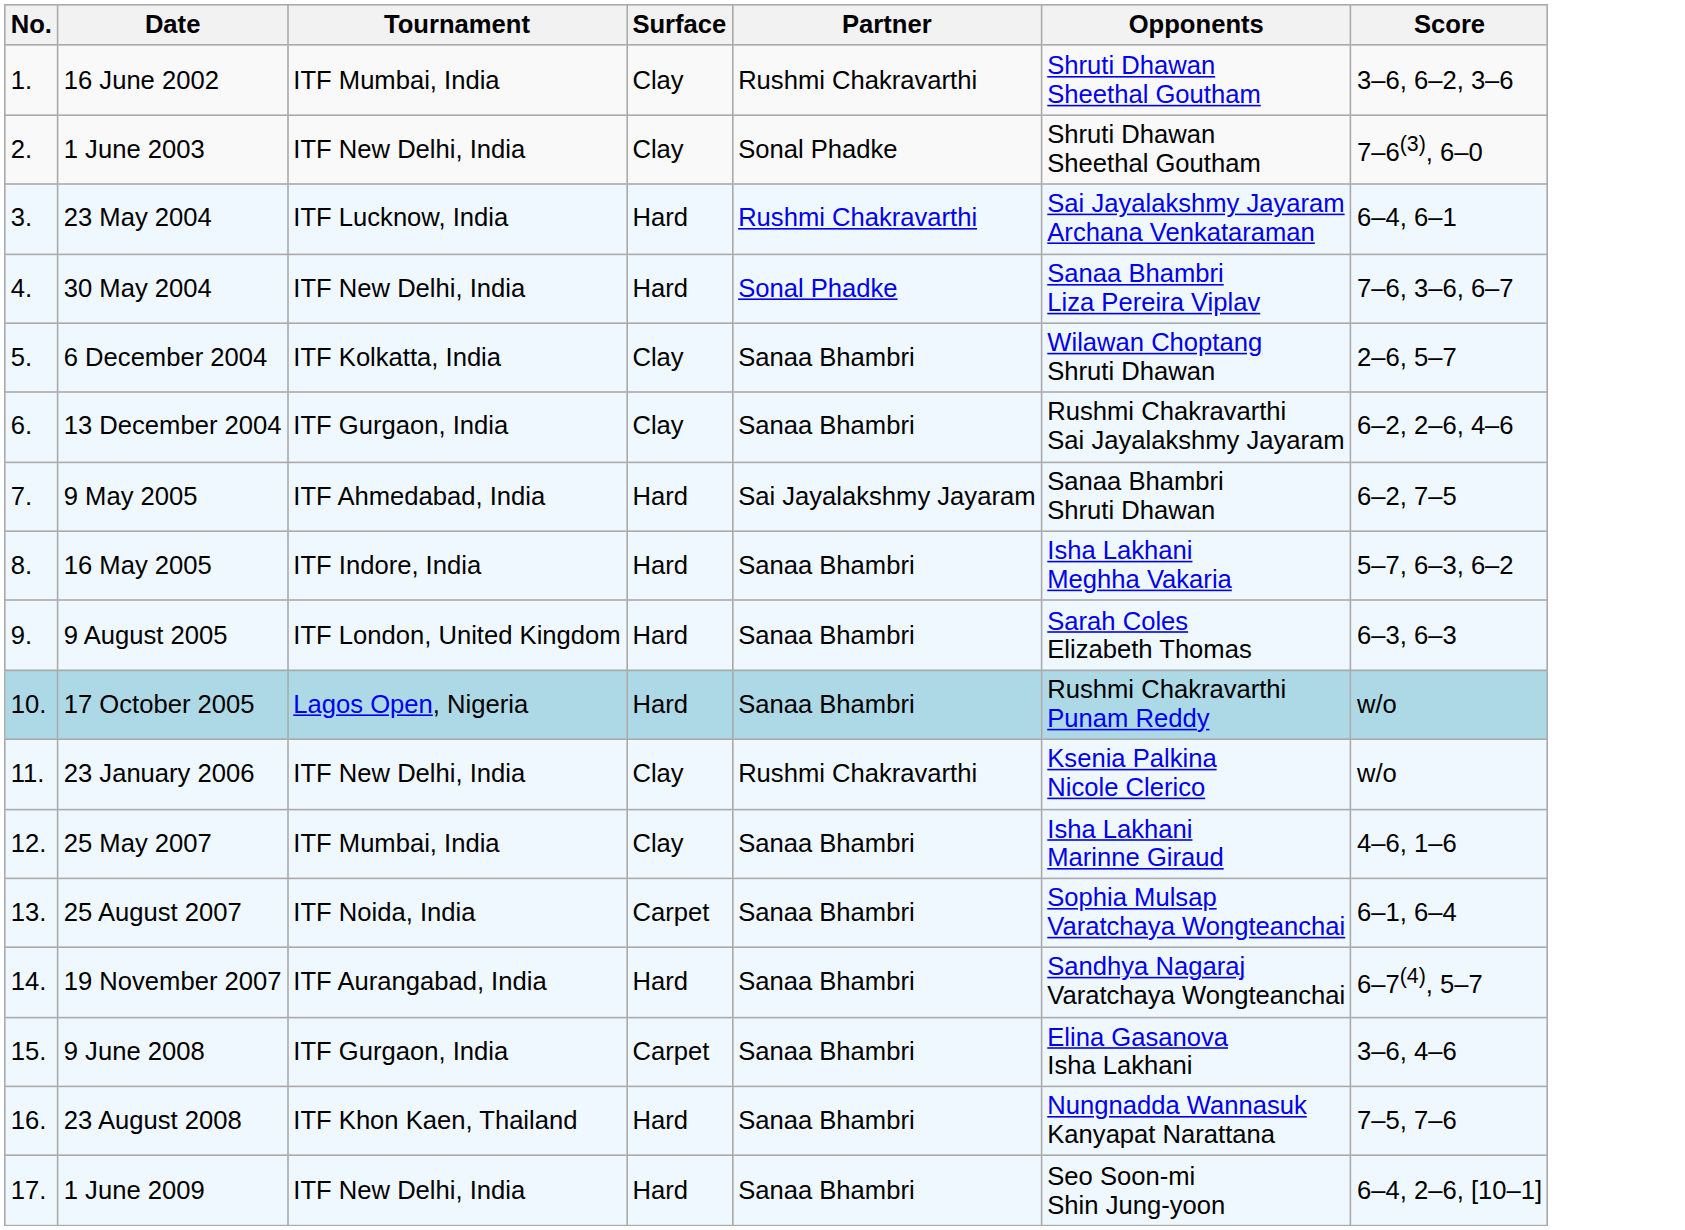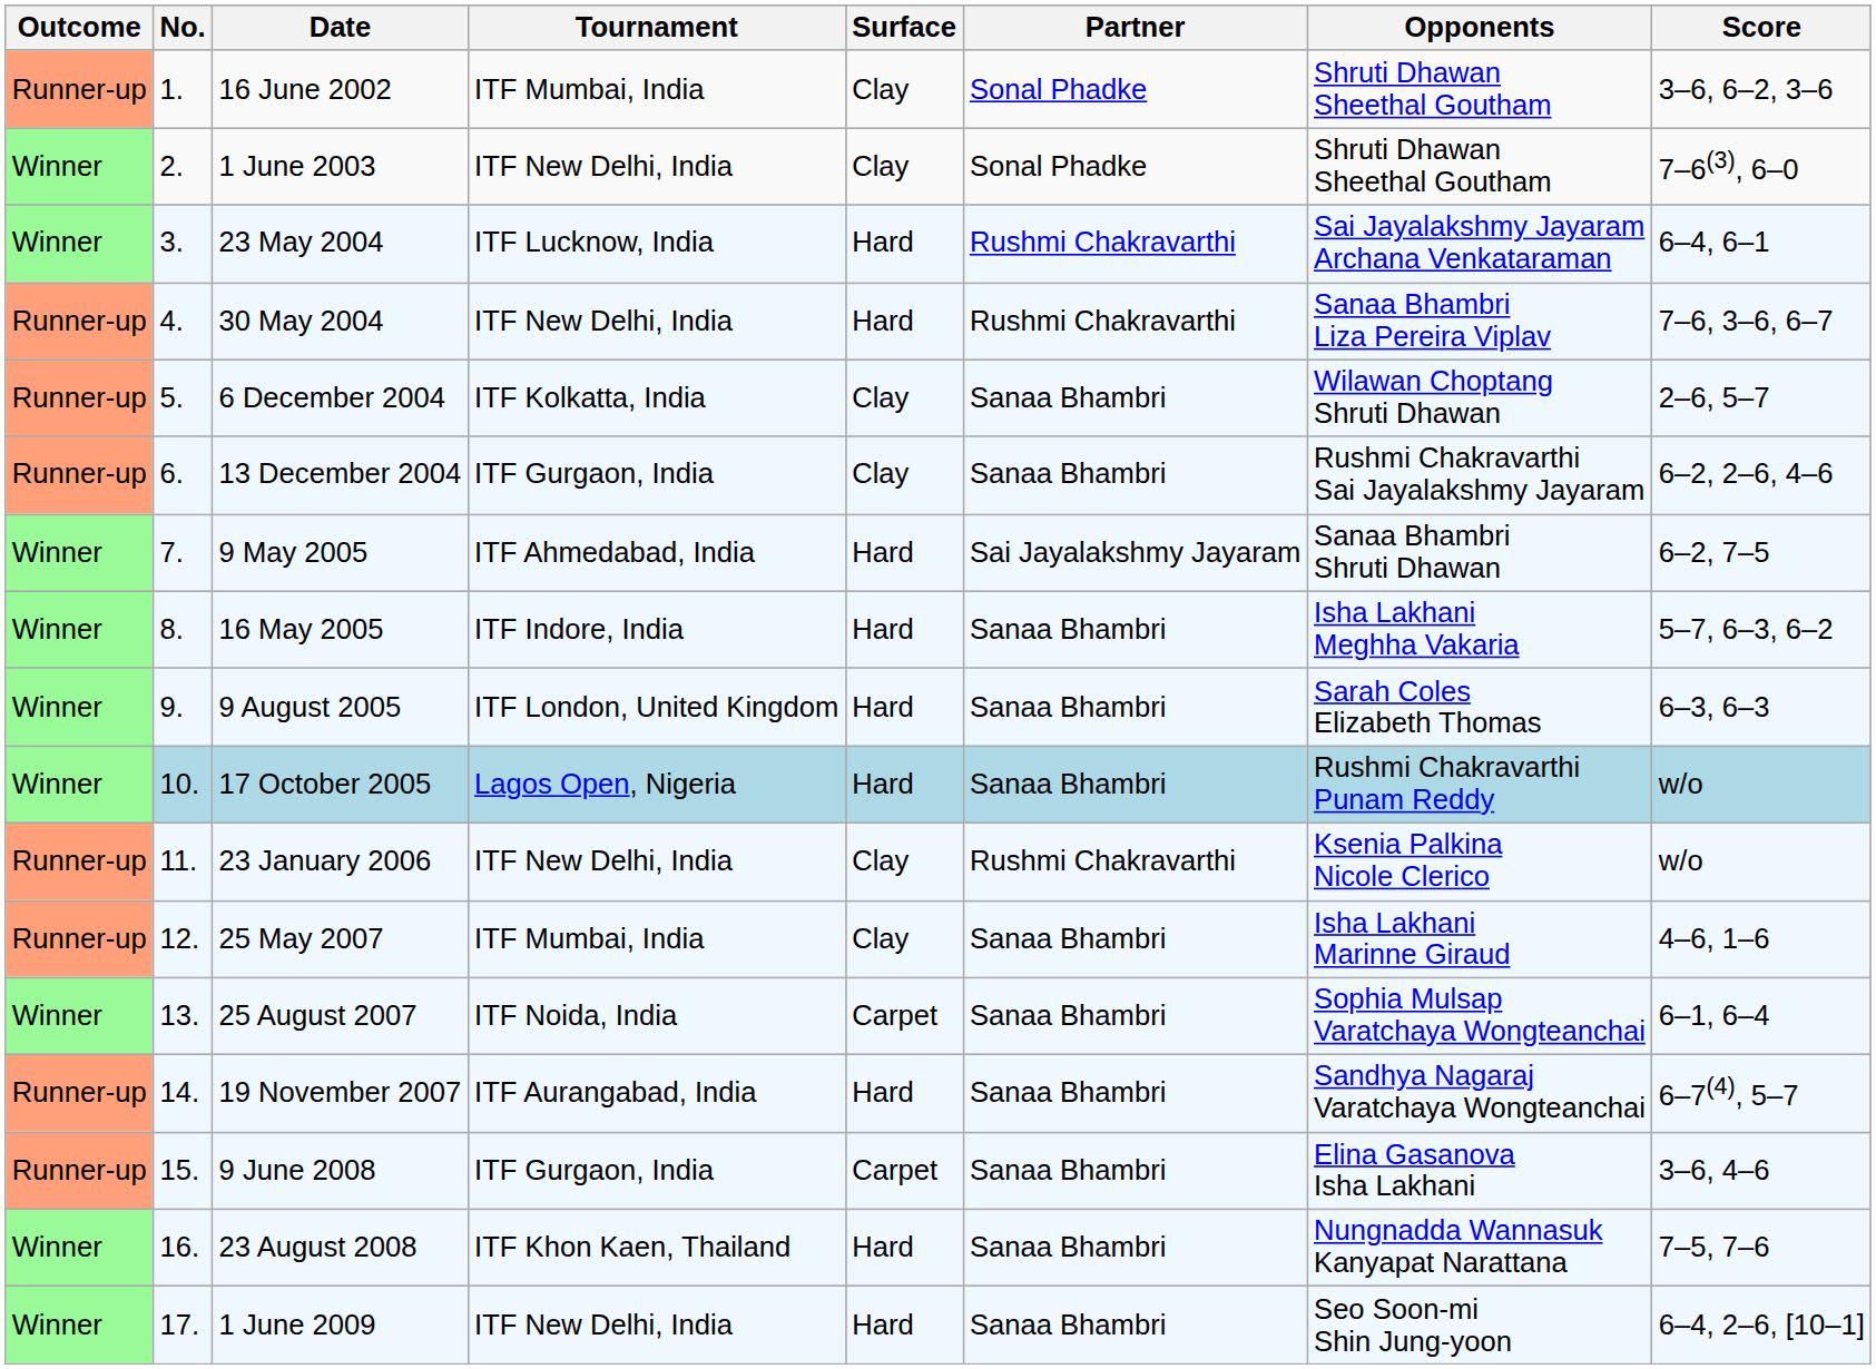 <table class="sortable wikitable">
 <tr>
+<th>Outcome</th>
 <th>No.</th>
 <th>Date</th>
 <th>Tournament</th>
 <th>Surface</th>
 <th>Partner</th>
 <th>Opponents</th>
 <th class=unsortable>Score</th>
 </tr>
 <tr>
+<td bgcolor="FFA07A">Runner-up</td>
 <td>1.</td>
 <td>16 June 2002</td>
 <td>ITF Mumbai, India</td>
 <td>Clay</td>
-<td> Rushmi Chakravarthi</td>
+<td> <a href='#'>Sonal Phadke</a></td>
 <td> <a href='#'>Shruti Dhawan</a> <br>  <a href='#'>Sheethal Goutham</a></td>
 <td>3–6, 6–2, 3–6</td>
 </tr>
 <tr>
+<td bgcolor="98FB98">Winner</td>
 <td>2.</td>
 <td>1 June 2003</td>
 <td>ITF New Delhi, India</td>
 <td>Clay</td>
 <td> Sonal Phadke</td>
 <td> Shruti Dhawan <br>  Sheethal Goutham</td>
 <td>7–6<sup>(3)</sup>, 6–0</td>
 </tr>
 <tr style="background:#f0f8ff;">
+<td bgcolor="98FB98">Winner</td>
 <td>3.</td>
 <td>23 May 2004</td>
 <td>ITF Lucknow, India</td>
 <td>Hard</td>
 <td> <a href='#'>Rushmi Chakravarthi</a></td>
 <td> <a href='#'>Sai Jayalakshmy Jayaram</a> <br>  <a href='#'>Archana Venkataraman</a></td>
 <td>6–4, 6–1</td>
 </tr>
 <tr style="background:#f0f8ff;">
+<td bgcolor="FFA07A">Runner-up</td>
 <td>4.</td>
 <td>30 May 2004</td>
 <td>ITF New Delhi, India</td>
 <td>Hard</td>
-<td> <a href='#'>Sonal Phadke</a></td>
+<td> Rushmi Chakravarthi</td>
 <td> <a href='#'>Sanaa Bhambri</a> <br>  <a href='#'>Liza Pereira Viplav</a></td>
 <td>7–6, 3–6, 6–7</td>
 </tr>
 <tr style="background:#f0f8ff;">
+<td bgcolor="FFA07A">Runner-up</td>
 <td>5.</td>
 <td>6 December 2004</td>
 <td>ITF Kolkatta, India</td>
 <td>Clay</td>
 <td> Sanaa Bhambri</td>
 <td> <a href='#'>Wilawan Choptang</a> <br>  Shruti Dhawan</td>
 <td>2–6, 5–7</td>
 </tr>
 <tr style="background:#f0f8ff;">
+<td bgcolor="FFA07A">Runner-up</td>
 <td>6.</td>
 <td>13 December 2004</td>
 <td>ITF Gurgaon, India</td>
 <td>Clay</td>
 <td> Sanaa Bhambri</td>
 <td> Rushmi Chakravarthi <br>  Sai Jayalakshmy Jayaram</td>
 <td>6–2, 2–6, 4–6</td>
 </tr>
 <tr style="background:#f0f8ff;">
+<td bgcolor="98FB98">Winner</td>
 <td>7.</td>
 <td>9 May 2005</td>
 <td>ITF Ahmedabad, India</td>
 <td>Hard</td>
 <td> Sai Jayalakshmy Jayaram</td>
 <td> Sanaa Bhambri <br>  Shruti Dhawan</td>
 <td>6–2, 7–5</td>
 </tr>
 <tr style="background:#f0f8ff;">
+<td bgcolor="98FB98">Winner</td>
 <td>8.</td>
 <td>16 May 2005</td>
 <td>ITF Indore, India</td>
 <td>Hard</td>
 <td> Sanaa Bhambri</td>
 <td> <a href='#'>Isha Lakhani</a> <br>  <a href='#'>Meghha Vakaria</a></td>
 <td>5–7, 6–3, 6–2</td>
 </tr>
 <tr style="background:#f0f8ff;">
+<td bgcolor="98FB98">Winner</td>
 <td>9.</td>
 <td>9 August 2005</td>
 <td>ITF London, United Kingdom</td>
 <td>Hard</td>
 <td> Sanaa Bhambri</td>
 <td> <a href='#'>Sarah Coles</a> <br>  Elizabeth Thomas</td>
 <td>6–3, 6–3</td>
 </tr>
 <tr style="background:lightblue;">
+<td bgcolor="98FB98">Winner</td>
 <td>10.</td>
 <td>17 October 2005</td>
 <td><a href='#'>Lagos Open</a>, Nigeria</td>
 <td>Hard</td>
 <td> Sanaa Bhambri</td>
 <td> Rushmi Chakravarthi <br>  <a href='#'>Punam Reddy</a></td>
 <td>w/o</td>
 </tr>
 <tr style="background:#f0f8ff;">
+<td bgcolor="FFA07A">Runner-up</td>
 <td>11.</td>
 <td>23 January 2006</td>
 <td>ITF New Delhi, India</td>
 <td>Clay</td>
 <td> Rushmi Chakravarthi</td>
 <td> <a href='#'>Ksenia Palkina</a> <br>  <a href='#'>Nicole Clerico</a></td>
 <td>w/o</td>
 </tr>
 <tr style="background:#f0f8ff;">
+<td bgcolor="FFA07A">Runner-up</td>
 <td>12.</td>
 <td>25 May 2007</td>
 <td>ITF Mumbai, India</td>
 <td>Clay</td>
 <td> Sanaa Bhambri</td>
 <td> <a href='#'>Isha Lakhani</a> <br>  <a href='#'>Marinne Giraud</a></td>
 <td>4–6, 1–6</td>
 </tr>
 <tr style="background:#f0f8ff;">
+<td bgcolor="98FB98">Winner</td>
 <td>13.</td>
 <td>25 August 2007</td>
 <td>ITF Noida, India</td>
 <td>Carpet</td>
 <td> Sanaa Bhambri</td>
 <td> <a href='#'>Sophia Mulsap</a> <br>  <a href='#'>Varatchaya Wongteanchai</a></td>
 <td>6–1, 6–4</td>
 </tr>
 <tr style="background:#f0f8ff;">
+<td bgcolor="FFA07A">Runner-up</td>
 <td>14.</td>
 <td>19 November 2007</td>
 <td>ITF Aurangabad, India</td>
 <td>Hard</td>
 <td> Sanaa Bhambri</td>
 <td> <a href='#'>Sandhya Nagaraj</a> <br>  Varatchaya Wongteanchai</td>
 <td>6–7<sup>(4)</sup>, 5–7</td>
 </tr>
 <tr style="background:#f0f8ff;">
+<td bgcolor="FFA07A">Runner-up</td>
 <td>15.</td>
 <td>9 June 2008</td>
 <td>ITF Gurgaon, India</td>
 <td>Carpet</td>
 <td> Sanaa Bhambri</td>
 <td> <a href='#'>Elina Gasanova</a> <br>  Isha Lakhani</td>
 <td>3–6, 4–6</td>
 </tr>
 <tr style="background:#f0f8ff;">
+<td bgcolor="98FB98">Winner</td>
 <td>16.</td>
 <td>23 August 2008</td>
 <td>ITF Khon Kaen, Thailand</td>
 <td>Hard</td>
 <td> Sanaa Bhambri</td>
 <td> <a href='#'>Nungnadda Wannasuk</a> <br>  Kanyapat Narattana</td>
 <td>7–5, 7–6</td>
 </tr>
 <tr style="background:#f0f8ff;">
+<td bgcolor="98FB98">Winner</td>
 <td>17.</td>
 <td>1 June 2009</td>
 <td>ITF New Delhi, India</td>
 <td>Hard</td>
 <td> Sanaa Bhambri</td>
 <td> Seo Soon-mi <br>  Shin Jung-yoon</td>
 <td>6–4, 2–6, [10–1]</td>
 </tr>
 </table>
